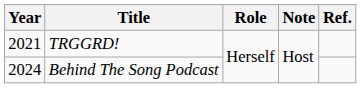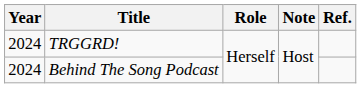 <table class="wikitable">
 <tr>
 <th>Year</th>
 <th>Title</th>
 <th>Role</th>
 <th>Note</th>
 <th>Ref.</th>
 </tr>
 <tr>
-<td>2021</td>
+<td>2024</td>
 <td><em>TRGGRD!</em></td>
 <td rowspan="2">Herself</td>
 <td rowspan="2">Host</td>
 <td></td>
 </tr>
 <tr>
 <td>2024</td>
 <td><em>Behind The Song Podcast</em></td>
 <td></td>
 </tr>
 </table>
